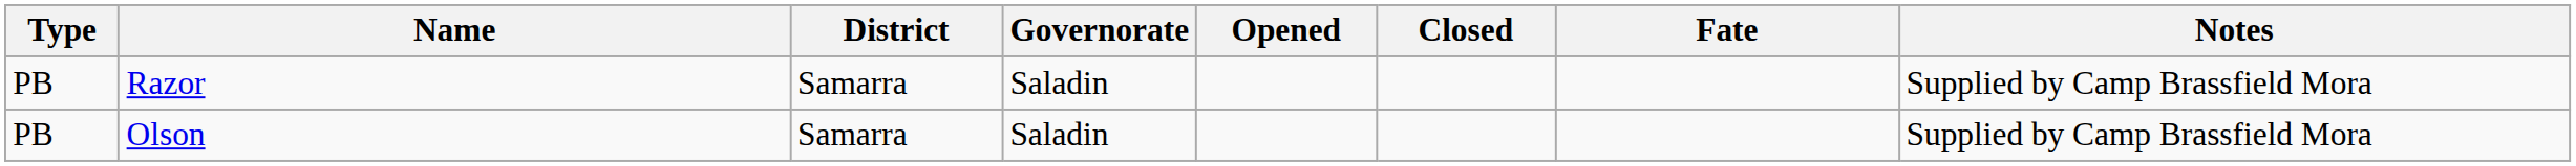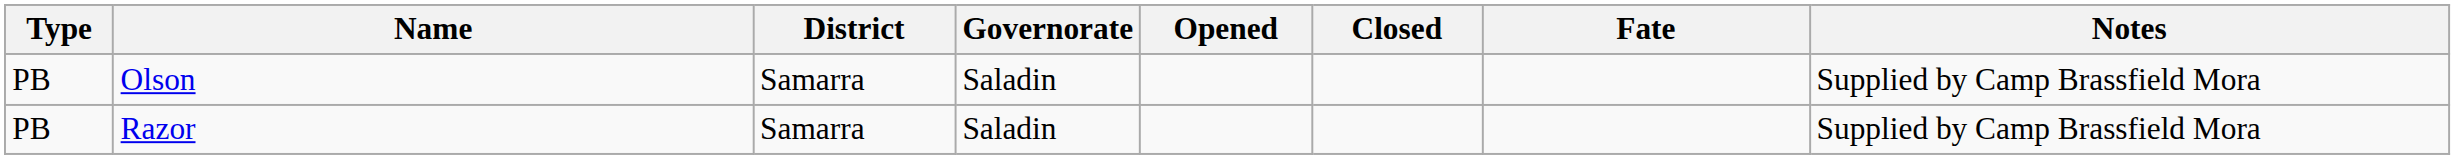 <table class="wikitable sortable">
 <tr>
 <th style="width:3em">Type</th>
 <th style="width:20em">Name</th>
 <th style="width:6em">District</th>
 <th style="width:5em">Governorate</th>
 <th style="width:5em">Opened</th>
 <th style="width:5em">Closed</th>
 <th style="width:10em">Fate</th>
 <th style="width:20em">Notes</th>
 </tr>
 <tr>
 <td>PB</td>
-<td><a href='#'>Razor</a></td>
+<td><a href='#'>Olson</a></td>
 <td>Samarra</td>
 <td>Saladin</td>
 <td></td>
 <td></td>
 <td></td>
 <td>Supplied by Camp Brassfield Mora</td>
 </tr>
 <tr>
 <td>PB</td>
-<td><a href='#'>Olson</a></td>
+<td><a href='#'>Razor</a></td>
 <td>Samarra</td>
 <td>Saladin</td>
 <td></td>
 <td></td>
 <td></td>
 <td>Supplied by Camp Brassfield Mora</td>
 </tr>
 </table>
